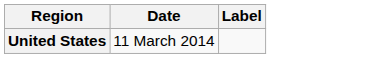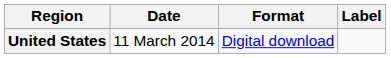 <table class="wikitable sortable plainrowheaders">
 <tr>
 <th scope="col">Region</th>
 <th scope="col">Date</th>
+<th scope="col">Format</th>
 <th scope="col">Label</th>
 </tr>
 <tr>
 <th scope="row">United States</th>
 <td>11 March 2014</td>
+<td><a href='#'>Digital download</a></td>
 <td></td>
 </tr>
 </table>
